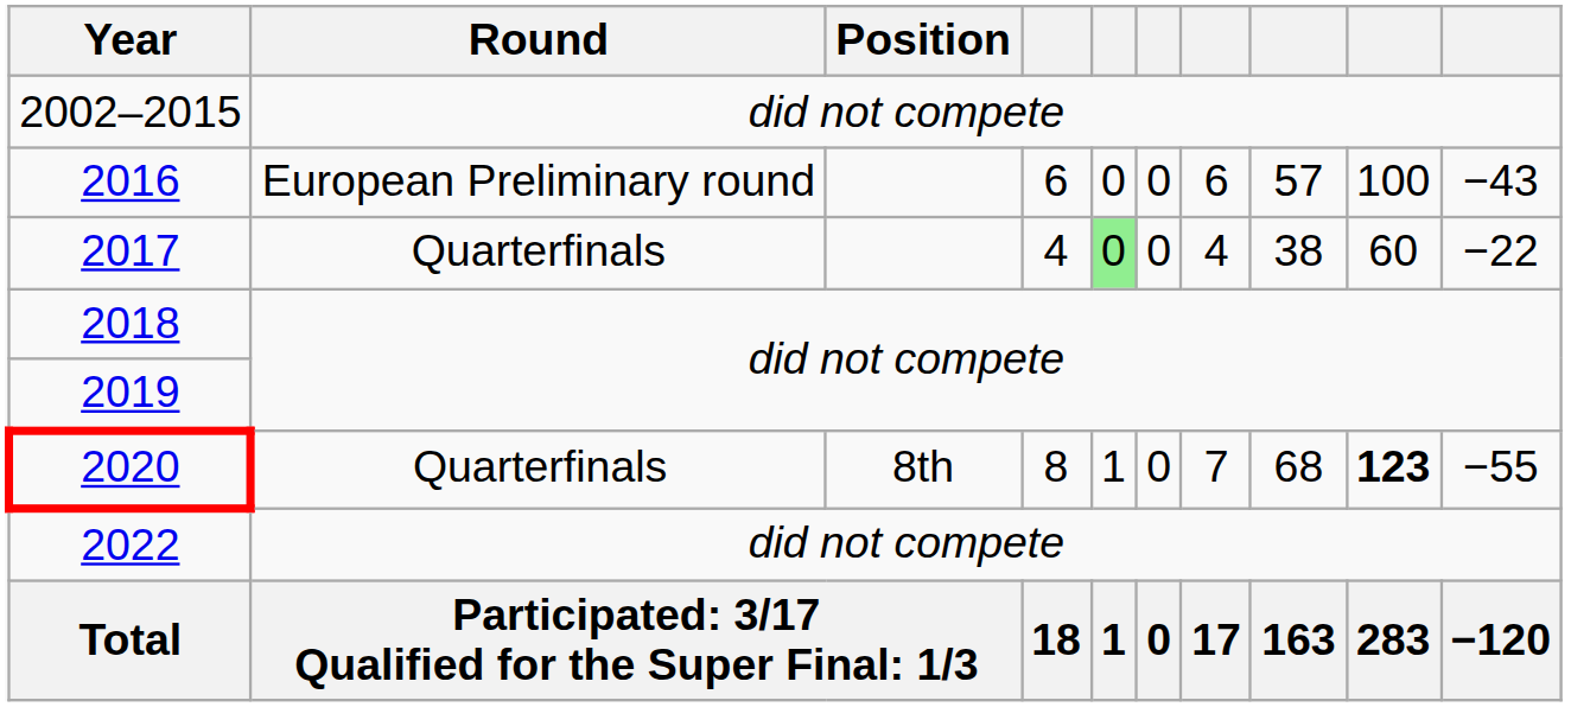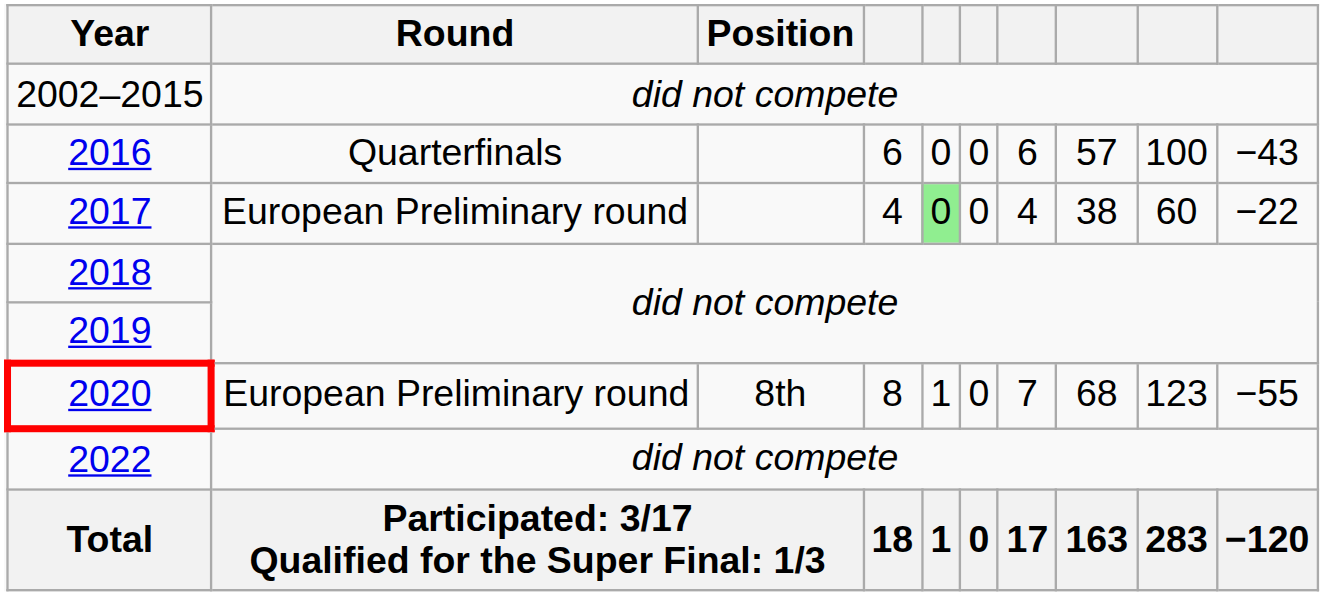 <table class="wikitable" style="text-align: center;">
 <tr>
 <th>Year</th>
 <th>Round</th>
 <th>Position</th>
 <th></th>
 <th></th>
 <th></th>
 <th></th>
 <th></th>
 <th></th>
 <th></th>
 </tr>
 <tr>
 <td>2002–2015</td>
 <td colspan="9"><em>did not compete</em></td>
 </tr>
 <tr>
 <td><a href='#'>2016</a></td>
-<td>European Preliminary round</td>
+<td>Quarterfinals</td>
 <td></td>
 <td>6</td>
 <td>0</td>
 <td>0</td>
 <td>6</td>
 <td>57</td>
 <td>100</td>
 <td>−43</td>
 </tr>
 <tr>
 <td><a href='#'>2017</a></td>
-<td>Quarterfinals</td>
+<td>European Preliminary round</td>
 <td></td>
 <td>4</td>
 <td style="background: lightgreen;">0</td>
 <td>0</td>
 <td>4</td>
 <td>38</td>
 <td>60</td>
 <td>−22</td>
 </tr>
 <tr>
 <td><a href='#'>2018</a></td>
 <td rowspan=2 colspan="9"><em>did not compete</em></td>
 </tr>
 <tr>
 <td><a href='#'>2019</a></td>
 </tr>
 <tr>
 <td style="border: 3px solid red"><a href='#'>2020</a></td>
-<td>Quarterfinals</td>
+<td>European Preliminary round</td>
 <td>8th</td>
 <td>8</td>
 <td>1</td>
 <td>0</td>
 <td>7</td>
 <td>68</td>
-<td><strong>123</strong></td>
+<td>123</td>
 <td>−55</td>
 </tr>
 <tr>
 <td><a href='#'>2022</a></td>
 <td colspan="9"><em>did not compete</em></td>
 </tr>
 <tr>
 <th>Total</th>
 <th colspan="2">Participated: 3/17<br>Qualified for the Super Final: 1/3</th>
 <th>18</th>
 <th>1</th>
 <th>0</th>
 <th>17</th>
 <th>163</th>
 <th>283</th>
 <th>−120</th>
 </tr>
 </table>
